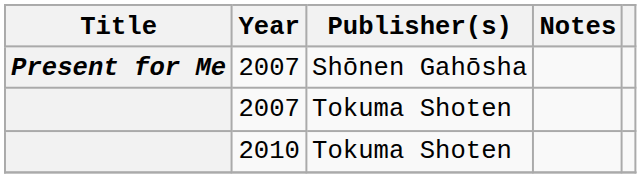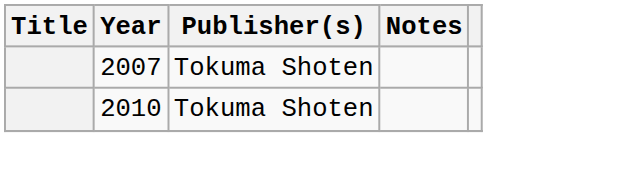 <table class="wikitable plainrowheaders sortable">
 <tr style="background:#ccc; text-align:center;">
 <th scope="col">Title</th>
 <th scope="col">Year</th>
 <th scope="col">Publisher(s)</th>
 <th scope="col">Notes</th>
 <th scope="col" class="unsortable"></th>
-</tr>
-<tr>
-<th scope="row"><em>Present for Me</em></th>
-<td>2007</td>
-<td>Shōnen Gahōsha</td>
-<td></td>
-<td align="center"></td>
 </tr>
 <tr>
 <th scope="row"></th>
 <td>2007</td>
 <td>Tokuma Shoten</td>
 <td></td>
 <td align="center"></td>
 </tr>
 <tr>
 <th scope="row"></th>
 <td>2010</td>
 <td>Tokuma Shoten</td>
 <td></td>
 <td align="center"></td>
 </tr>
 <tr>
 </tr>
 </table>
